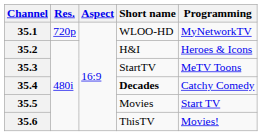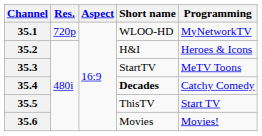 <table class="wikitable">
 <tr>
 <th scope = "col"><a href='#'>Channel</a></th>
 <th scope = "col"><a href='#'>Res.</a></th>
 <th scope = "col"><a href='#'>Aspect</a></th>
 <th scope = "col">Short name</th>
 <th scope = "col">Programming</th>
 </tr>
 <tr>
 <th scope = "row">35.1</th>
 <td><a href='#'>720p</a></td>
 <td rowspan=6><a href='#'>16:9</a></td>
 <td>WLOO-HD</td>
 <td><a href='#'>MyNetworkTV</a></td>
 </tr>
 <tr>
 <th scope = "row">35.2</th>
 <td rowspan=5><a href='#'>480i</a></td>
 <td>H&I</td>
 <td><a href='#'>Heroes & Icons</a></td>
 </tr>
 <tr>
 <th scope = "row">35.3</th>
 <td>StartTV</td>
 <td><a href='#'>MeTV Toons</a></td>
 </tr>
 <tr>
 <th scope = "row">35.4</th>
 <td><strong>Decades</strong></td>
 <td><a href='#'>Catchy Comedy</a></td>
 </tr>
 <tr>
 <th scope = "row">35.5</th>
-<td>Movies</td>
+<td>ThisTV</td>
 <td><a href='#'>Start TV</a></td>
 </tr>
 <tr>
 <th scope = "row">35.6</th>
-<td>ThisTV</td>
+<td>Movies</td>
 <td><a href='#'>Movies!</a></td>
 </tr>
 </table>
